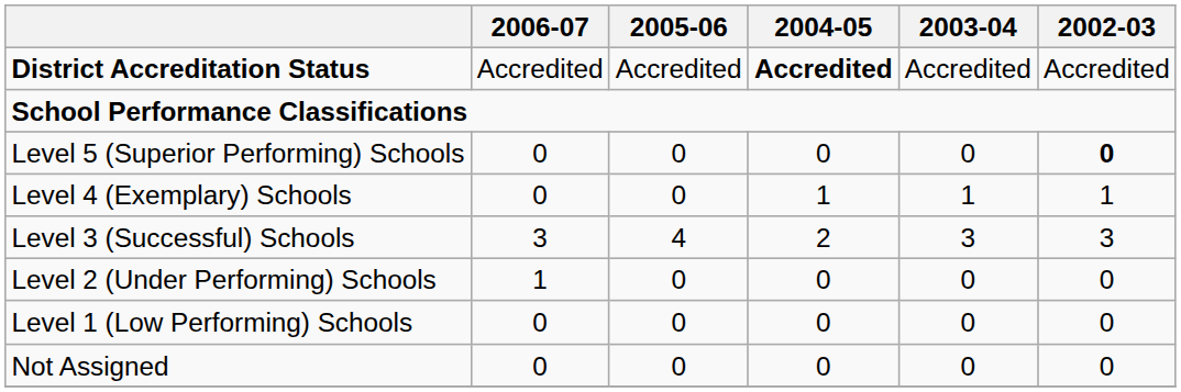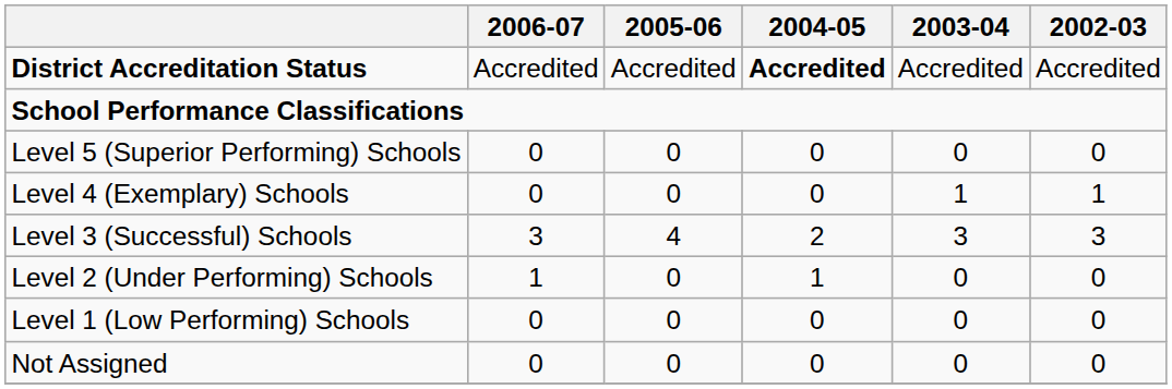 <table class="wikitable" style="font-size: 95%;">
 <tr>
 <th></th>
 <th>2006-07</th>
 <th>2005-06</th>
 <th>2004-05</th>
 <th>2003-04</th>
 <th>2002-03</th>
 </tr>
 <tr>
 <td align="left"><strong>District Accreditation Status</strong></td>
 <td align="center">Accredited</td>
 <td align="center">Accredited</td>
 <td align="center"><strong>Accredited</strong></td>
 <td align="center">Accredited</td>
 <td align="center">Accredited</td>
 </tr>
 <tr>
 <td align="left" colspan="6"><strong>School Performance Classifications</strong></td>
 </tr>
 <tr>
 <td align="left">Level 5 (Superior Performing) Schools</td>
 <td align="center">0</td>
 <td align="center">0</td>
 <td align="center">0</td>
 <td align="center">0</td>
-<td align="center"><strong>0</strong></td>
+<td align="center">0</td>
 </tr>
 <tr>
 <td align="left">Level 4 (Exemplary) Schools</td>
 <td align="center">0</td>
 <td align="center">0</td>
-<td align="center">1</td>
+<td align="center">0</td>
 <td align="center">1</td>
 <td align="center">1</td>
 </tr>
 <tr>
 <td align="left">Level 3 (Successful) Schools</td>
 <td align="center">3</td>
 <td align="center">4</td>
 <td align="center">2</td>
 <td align="center">3</td>
 <td align="center">3</td>
 </tr>
 <tr>
 <td align="left">Level 2 (Under Performing) Schools</td>
 <td align="center">1</td>
 <td align="center">0</td>
-<td align="center">0</td>
+<td align="center">1</td>
 <td align="center">0</td>
 <td align="center">0</td>
 </tr>
 <tr>
 <td align="left">Level 1 (Low Performing) Schools</td>
 <td align="center">0</td>
 <td align="center">0</td>
 <td align="center">0</td>
 <td align="center">0</td>
 <td align="center">0</td>
 </tr>
 <tr>
 <td align="left">Not Assigned</td>
 <td align="center">0</td>
 <td align="center">0</td>
 <td align="center">0</td>
 <td align="center">0</td>
 <td align="center">0</td>
 </tr>
 <tr>
 </tr>
 </table>
